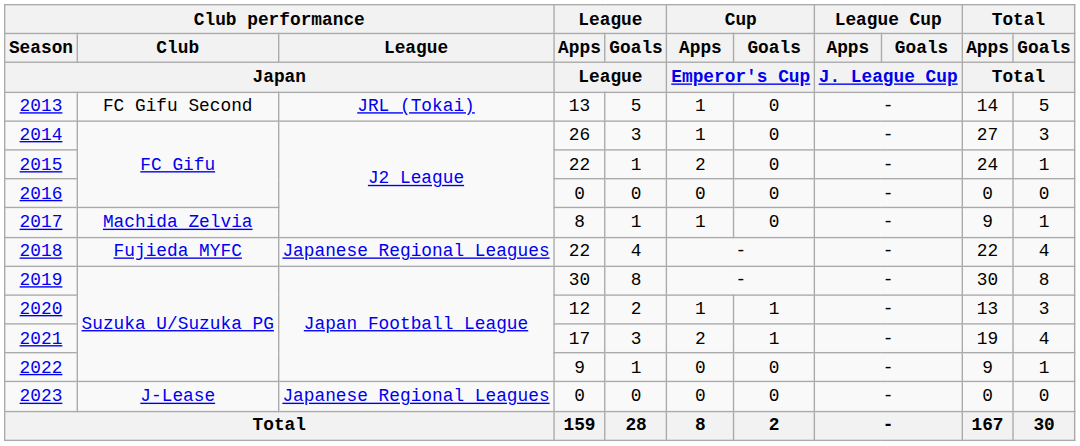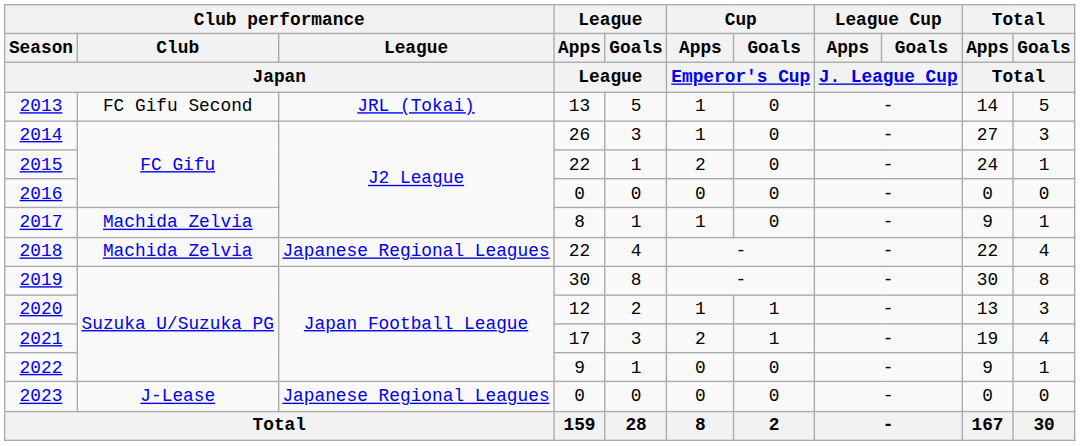 <table class="wikitable" style="text-align:center;">
 <tr>
 <th colspan=3>Club performance</th>
 <th colspan=2>League</th>
 <th colspan=2>Cup</th>
 <th colspan=2>League Cup</th>
 <th colspan=2>Total</th>
 </tr>
 <tr>
 <th>Season</th>
 <th>Club</th>
 <th>League</th>
 <th>Apps</th>
 <th>Goals</th>
 <th>Apps</th>
 <th>Goals</th>
 <th>Apps</th>
 <th>Goals</th>
 <th>Apps</th>
 <th>Goals</th>
 </tr>
 <tr>
 <th colspan=3>Japan</th>
 <th colspan=2>League</th>
 <th colspan=2><a href='#'>Emperor's Cup</a></th>
 <th colspan=2><a href='#'>J. League Cup</a></th>
 <th colspan=2>Total</th>
 </tr>
 <tr>
 <td><a href='#'>2013</a></td>
 <td>FC Gifu Second</td>
 <td><a href='#'>JRL (Tokai)</a></td>
 <td>13</td>
 <td>5</td>
 <td>1</td>
 <td>0</td>
 <td colspan="2">-</td>
 <td>14</td>
 <td>5</td>
 </tr>
 <tr>
 <td><a href='#'>2014</a></td>
 <td rowspan=3><a href='#'>FC Gifu</a></td>
 <td rowspan="4"><a href='#'>J2 League</a></td>
 <td>26</td>
 <td>3</td>
 <td>1</td>
 <td>0</td>
 <td colspan="2">-</td>
 <td>27</td>
 <td>3</td>
 </tr>
 <tr>
 <td><a href='#'>2015</a></td>
 <td>22</td>
 <td>1</td>
 <td>2</td>
 <td>0</td>
 <td colspan="2">-</td>
 <td>24</td>
 <td>1</td>
 </tr>
 <tr>
 <td><a href='#'>2016</a></td>
 <td>0</td>
 <td>0</td>
 <td>0</td>
 <td>0</td>
 <td colspan="2">-</td>
 <td>0</td>
 <td>0</td>
 </tr>
 <tr>
 <td><a href='#'>2017</a></td>
 <td><a href='#'>Machida Zelvia</a></td>
 <td>8</td>
 <td>1</td>
 <td>1</td>
 <td>0</td>
 <td colspan="2">-</td>
 <td>9</td>
 <td>1</td>
 </tr>
 <tr>
 <td><a href='#'>2018</a></td>
-<td><a href='#'>Fujieda MYFC</a></td>
+<td><a href='#'>Machida Zelvia</a></td>
 <td><a href='#'>Japanese Regional Leagues</a></td>
 <td>22</td>
 <td>4</td>
 <td colspan="2">-</td>
 <td colspan="2">-</td>
 <td>22</td>
 <td>4</td>
 </tr>
 <tr>
 <td><a href='#'>2019</a></td>
 <td rowspan=4><a href='#'>Suzuka U/Suzuka PG</a></td>
 <td rowspan="4"><a href='#'>Japan Football League</a></td>
 <td>30</td>
 <td>8</td>
 <td colspan="2">-</td>
 <td colspan="2">-</td>
 <td>30</td>
 <td>8</td>
 </tr>
 <tr>
 <td><a href='#'>2020</a></td>
 <td>12</td>
 <td>2</td>
 <td>1</td>
 <td>1</td>
 <td colspan="2">-</td>
 <td>13</td>
 <td>3</td>
 </tr>
 <tr>
 <td><a href='#'>2021</a></td>
 <td>17</td>
 <td>3</td>
 <td>2</td>
 <td>1</td>
 <td colspan="2">-</td>
 <td>19</td>
 <td>4</td>
 </tr>
 <tr>
 <td><a href='#'>2022</a></td>
 <td>9</td>
 <td>1</td>
 <td>0</td>
 <td>0</td>
 <td colspan="2">-</td>
 <td>9</td>
 <td>1</td>
 </tr>
 <tr>
 <td><a href='#'>2023</a></td>
 <td><a href='#'>J-Lease</a></td>
 <td><a href='#'>Japanese Regional Leagues</a></td>
 <td>0</td>
 <td>0</td>
 <td>0</td>
 <td>0</td>
 <td colspan="2">-</td>
 <td>0</td>
 <td>0</td>
 </tr>
 <tr>
 <th colspan=3>Total</th>
 <th>159</th>
 <th>28</th>
 <th>8</th>
 <th>2</th>
 <th colspan=2>-</th>
 <th>167</th>
 <th>30</th>
 </tr>
 </table>
